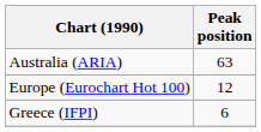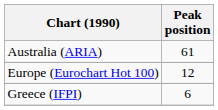 <table class="wikitable sortable">
 <tr>
 <th>Chart (1990)</th>
 <th>Peak<br>position</th>
 </tr>
 <tr>
 <td>Australia (<a href='#'>ARIA</a>)</td>
-<td align="center">63</td>
+<td align="center">61</td>
 </tr>
 <tr>
 </tr>
 <tr>
 <td>Europe (<a href='#'>Eurochart Hot 100</a>)</td>
 <td align="center">12</td>
 </tr>
 <tr>
 </tr>
 <tr>
 <td>Greece (<a href='#'>IFPI</a>)</td>
 <td align="center">6</td>
 </tr>
 <tr>
 </tr>
 <tr>
 </tr>
 <tr>
 </tr>
 <tr>
 </tr>
 <tr>
 </tr>
 <tr>
 </tr>
 </table>
